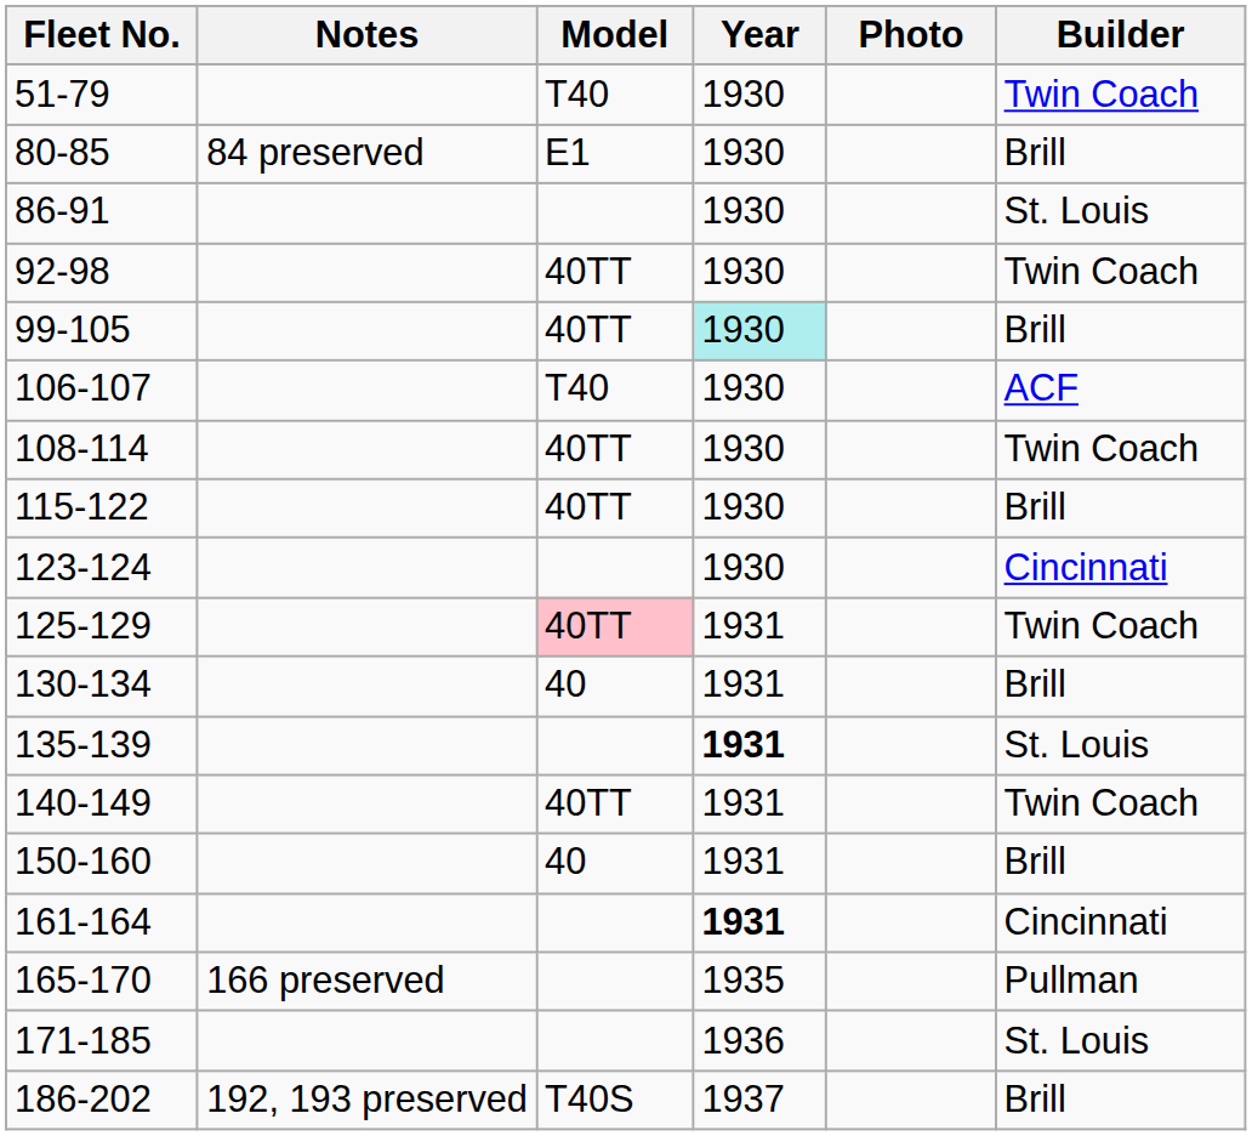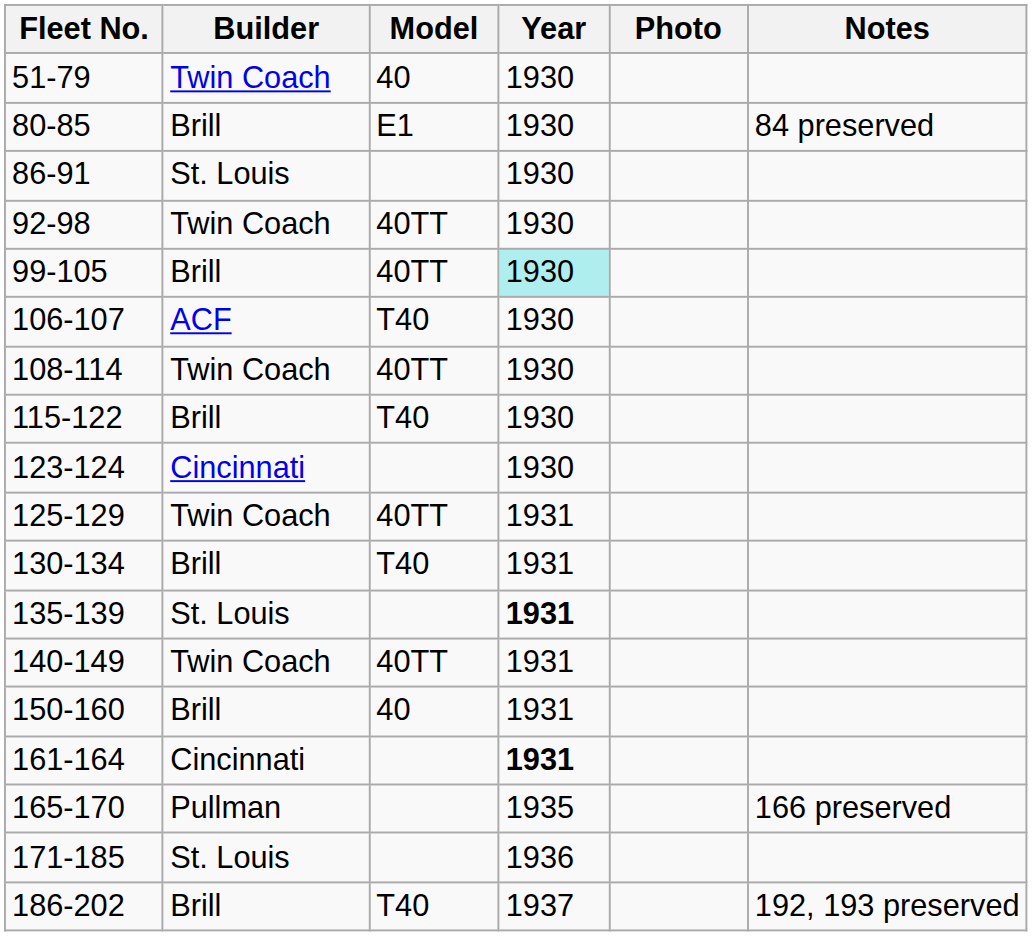 <table class="wikitable">
 <tr>
 <th>Fleet No.</th>
-<th>Notes</th>
+<th>Builder</th>
 <th>Model</th>
 <th>Year</th>
 <th>Photo</th>
-<th>Builder</th>
+<th>Notes</th>
 </tr>
 <tr>
 <td style="width: 75px;">51-79</td>
-<td></td>
-<td>T40</td>
+<td style="width: 100px;"><a href='#'>Twin Coach</a></td>
+<td style="width: 60px;">40</td>
 <td style="width: 50px;">1930</td>
 <td style="width: 65px;"></td>
-<td style="width: 100px;"><a href='#'>Twin Coach</a></td>
+<td></td>
 </tr>
 <tr>
 <td>80-85</td>
-<td>84 preserved</td>
+<td>Brill</td>
 <td>E1</td>
 <td>1930</td>
 <td></td>
-<td>Brill</td>
+<td>84 preserved</td>
 </tr>
 <tr>
 <td>86-91</td>
-<td></td>
+<td>St. Louis</td>
 <td></td>
 <td>1930</td>
 <td></td>
-<td>St. Louis</td>
+<td></td>
 </tr>
 <tr>
 <td>92-98</td>
-<td></td>
+<td>Twin Coach</td>
 <td>40TT</td>
 <td>1930</td>
 <td></td>
-<td>Twin Coach</td>
+<td></td>
 </tr>
 <tr>
 <td>99-105</td>
-<td></td>
+<td>Brill</td>
 <td>40TT</td>
 <td style="background: paleturquoise;">1930</td>
 <td></td>
-<td>Brill</td>
+<td></td>
 </tr>
 <tr>
 <td>106-107</td>
-<td></td>
+<td><a href='#'>ACF</a></td>
 <td>T40</td>
 <td>1930</td>
 <td></td>
-<td><a href='#'>ACF</a></td>
+<td></td>
 </tr>
 <tr>
 <td>108-114</td>
-<td></td>
+<td>Twin Coach</td>
 <td>40TT</td>
 <td>1930</td>
 <td></td>
-<td>Twin Coach</td>
+<td></td>
 </tr>
 <tr>
 <td>115-122</td>
-<td></td>
-<td>40TT</td>
+<td>Brill</td>
+<td>T40</td>
 <td>1930</td>
 <td></td>
-<td>Brill</td>
+<td></td>
 </tr>
 <tr>
 <td>123-124</td>
-<td></td>
+<td><a href='#'>Cincinnati</a></td>
 <td></td>
 <td>1930</td>
 <td></td>
-<td><a href='#'>Cincinnati</a></td>
+<td></td>
 </tr>
 <tr>
 <td>125-129</td>
-<td></td>
-<td style="background: pink;">40TT</td>
+<td>Twin Coach</td>
+<td>40TT</td>
 <td>1931</td>
 <td></td>
-<td>Twin Coach</td>
+<td></td>
 </tr>
 <tr>
 <td>130-134</td>
+<td>Brill</td>
+<td>T40</td>
+<td>1931</td>
 <td></td>
+<td></td>
+</tr>
+<tr>
+<td>135-139</td>
+<td>St. Louis</td>
+<td></td>
+<td><strong>1931</strong></td>
+<td></td>
+<td></td>
+</tr>
+<tr>
+<td>140-149</td>
+<td>Twin Coach</td>
+<td>40TT</td>
+<td>1931</td>
+<td></td>
+<td></td>
+</tr>
+<tr>
+<td>150-160</td>
+<td>Brill</td>
 <td style="width: 60px;">40</td>
 <td>1931</td>
 <td></td>
-<td>Brill</td>
+<td></td>
 </tr>
 <tr>
-<td>135-139</td>
-<td></td>
+<td>161-164</td>
+<td>Cincinnati</td>
 <td></td>
 <td><strong>1931</strong></td>
 <td></td>
-<td>St. Louis</td>
-</tr>
-<tr>
-<td>140-149</td>
 <td></td>
-<td>40TT</td>
-<td>1931</td>
-<td></td>
-<td>Twin Coach</td>
-</tr>
-<tr>
-<td>150-160</td>
-<td></td>
-<td style="width: 60px;">40</td>
-<td>1931</td>
-<td></td>
-<td>Brill</td>
-</tr>
-<tr>
-<td>161-164</td>
-<td></td>
-<td></td>
-<td><strong>1931</strong></td>
-<td></td>
-<td>Cincinnati</td>
 </tr>
 <tr>
 <td>165-170</td>
-<td>166 preserved</td>
+<td>Pullman</td>
 <td></td>
 <td>1935</td>
 <td></td>
-<td>Pullman</td>
+<td>166 preserved</td>
 </tr>
 <tr>
 <td>171-185</td>
-<td></td>
+<td>St. Louis</td>
 <td></td>
 <td>1936</td>
 <td></td>
-<td>St. Louis</td>
+<td></td>
 </tr>
 <tr>
 <td>186-202</td>
-<td>192, 193 preserved</td>
-<td>T40S</td>
+<td>Brill</td>
+<td>T40</td>
 <td>1937</td>
 <td></td>
-<td>Brill</td>
+<td>192, 193 preserved</td>
 </tr>
 </table>
